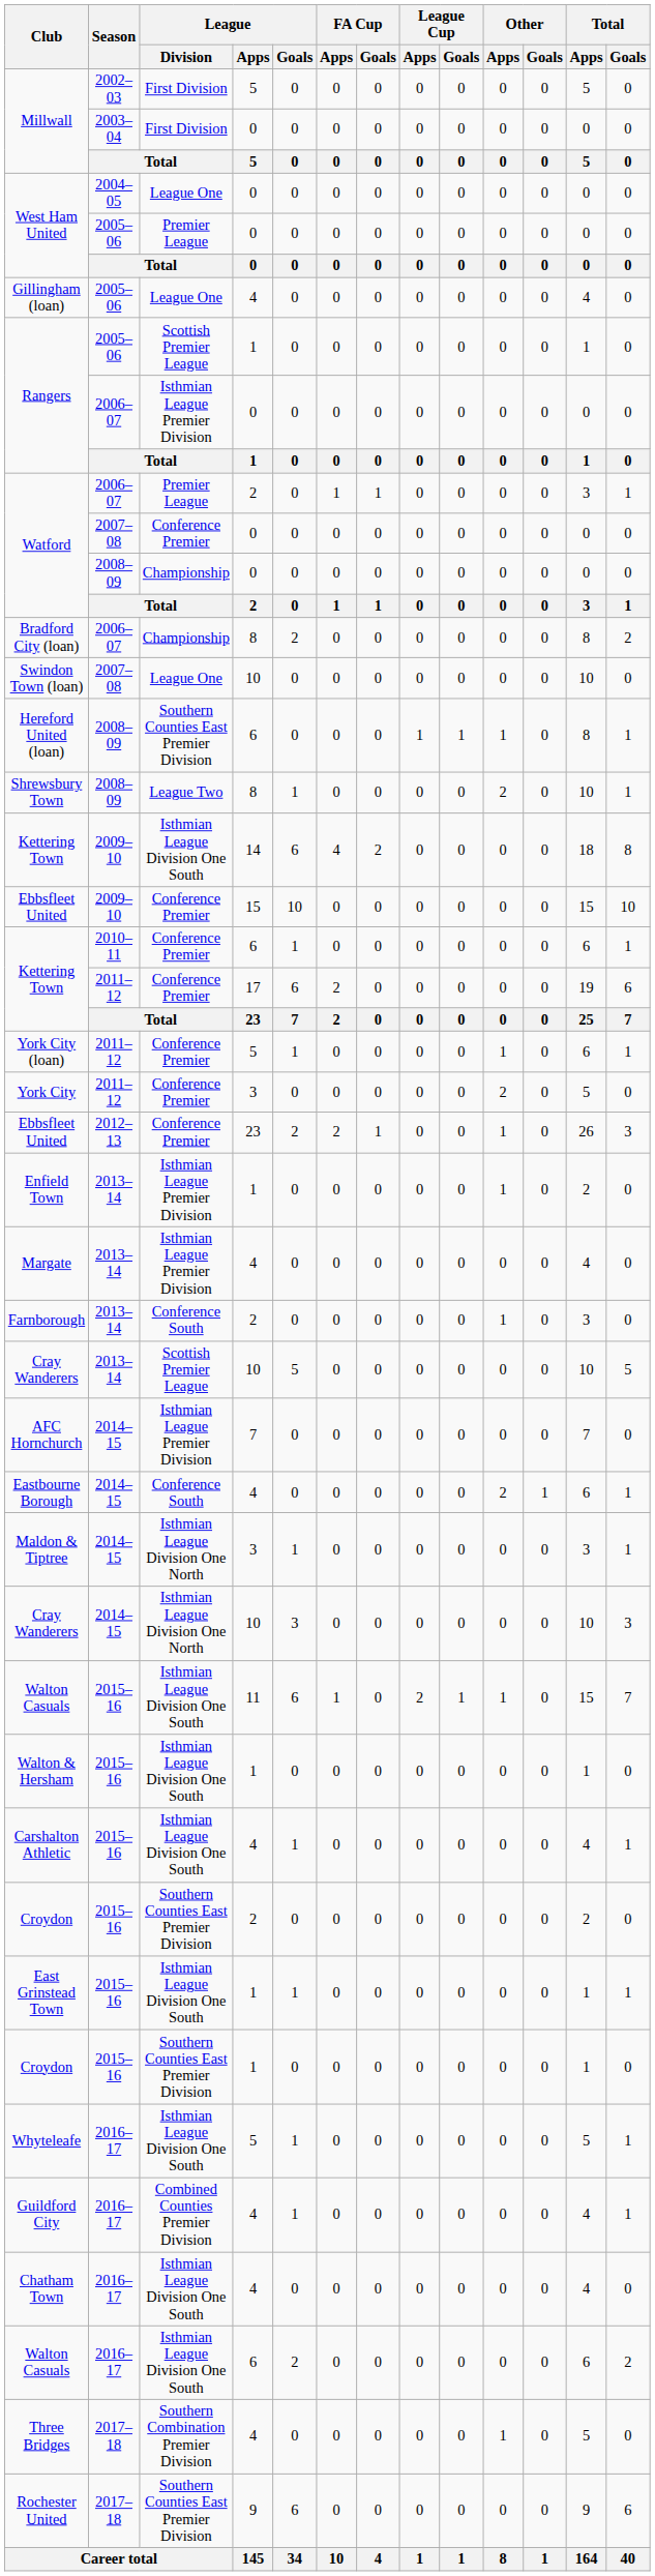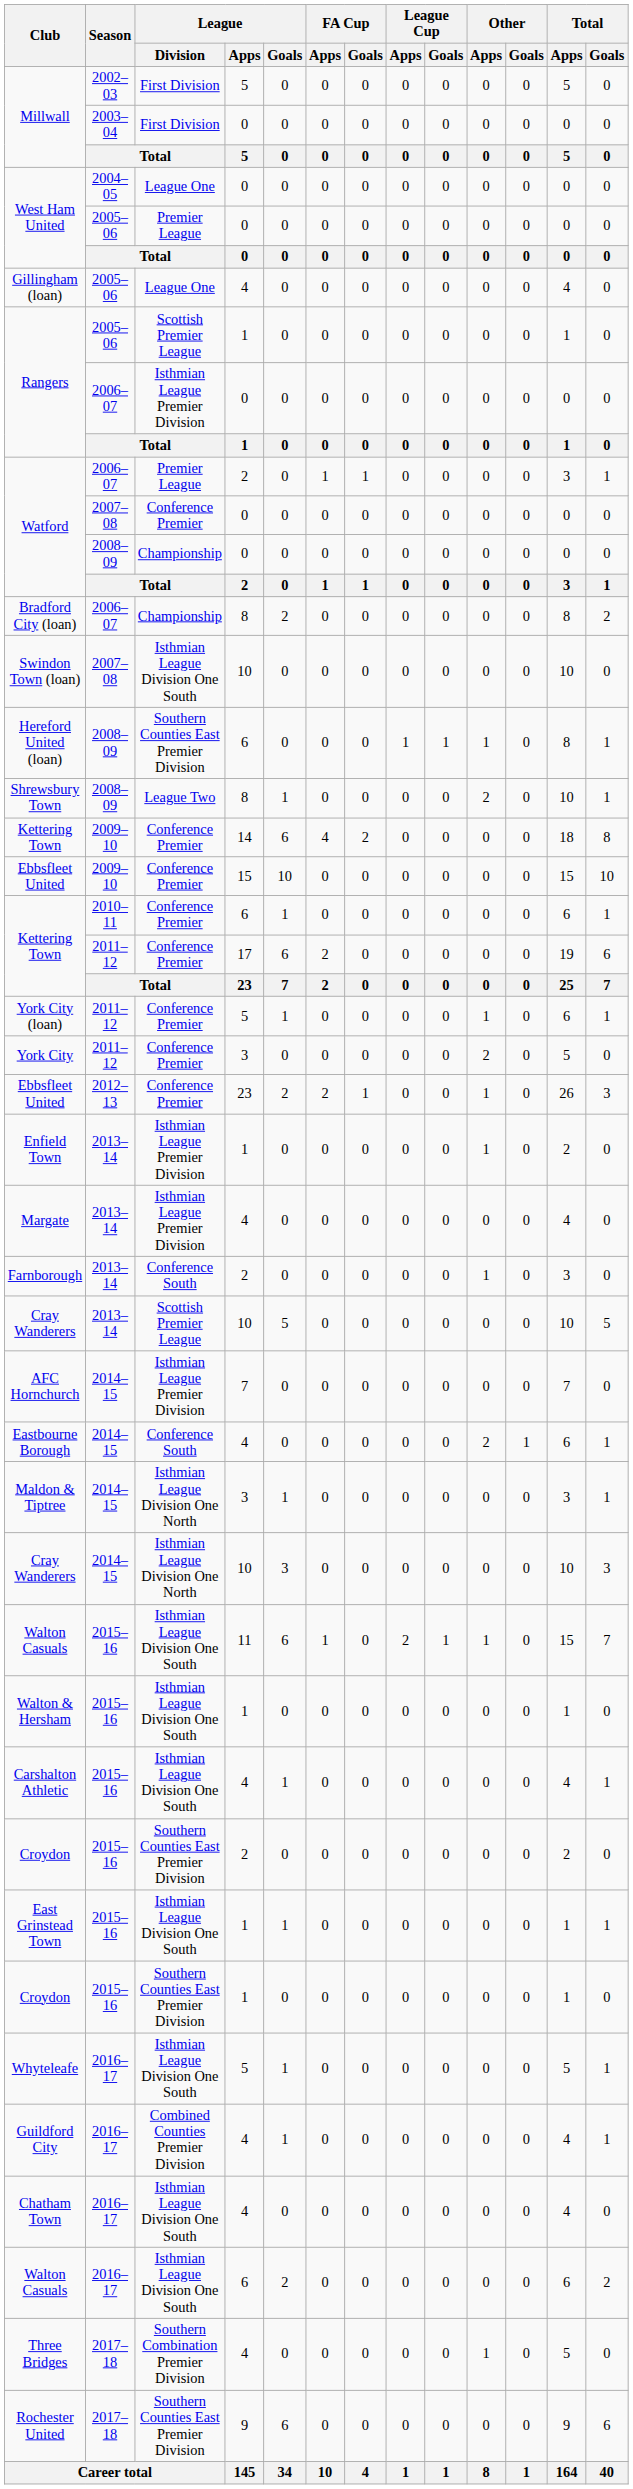 <table class="wikitable" style="text-align: center;">
 <tr>
 <th rowspan="2">Club</th>
 <th rowspan="2">Season</th>
 <th colspan="3">League</th>
 <th colspan="2">FA Cup</th>
 <th colspan="2">League Cup</th>
 <th colspan="2">Other</th>
 <th colspan="2">Total</th>
 </tr>
 <tr>
 <th>Division</th>
 <th>Apps</th>
 <th>Goals</th>
 <th>Apps</th>
 <th>Goals</th>
 <th>Apps</th>
 <th>Goals</th>
 <th>Apps</th>
 <th>Goals</th>
 <th>Apps</th>
 <th>Goals</th>
 </tr>
 <tr>
 <td rowspan="3"><a href='#'>Millwall</a></td>
 <td><a href='#'>2002–03</a></td>
 <td><a href='#'>First Division</a></td>
 <td>5</td>
 <td>0</td>
 <td>0</td>
 <td>0</td>
 <td>0</td>
 <td>0</td>
 <td>0</td>
 <td>0</td>
 <td>5</td>
 <td>0</td>
 </tr>
 <tr>
 <td><a href='#'>2003–04</a></td>
 <td><a href='#'>First Division</a></td>
 <td>0</td>
 <td>0</td>
 <td>0</td>
 <td>0</td>
 <td>0</td>
 <td>0</td>
 <td>0</td>
 <td>0</td>
 <td>0</td>
 <td>0</td>
 </tr>
 <tr>
 <th colspan="2">Total</th>
 <th>5</th>
 <th>0</th>
 <th>0</th>
 <th>0</th>
 <th>0</th>
 <th>0</th>
 <th>0</th>
 <th>0</th>
 <th>5</th>
 <th>0</th>
 </tr>
 <tr>
 <td rowspan="3"><a href='#'>West Ham United</a></td>
 <td><a href='#'>2004–05</a></td>
 <td><a href='#'>League One</a></td>
 <td>0</td>
 <td>0</td>
 <td>0</td>
 <td>0</td>
 <td>0</td>
 <td>0</td>
 <td>0</td>
 <td>0</td>
 <td>0</td>
 <td>0</td>
 </tr>
 <tr>
 <td><a href='#'>2005–06</a></td>
 <td><a href='#'>Premier League</a></td>
 <td>0</td>
 <td>0</td>
 <td>0</td>
 <td>0</td>
 <td>0</td>
 <td>0</td>
 <td>0</td>
 <td>0</td>
 <td>0</td>
 <td>0</td>
 </tr>
 <tr>
 <th colspan="2">Total</th>
 <th>0</th>
 <th>0</th>
 <th>0</th>
 <th>0</th>
 <th>0</th>
 <th>0</th>
 <th>0</th>
 <th>0</th>
 <th>0</th>
 <th>0</th>
 </tr>
 <tr>
 <td><a href='#'>Gillingham</a> (loan)</td>
 <td><a href='#'>2005–06</a></td>
 <td><a href='#'>League One</a></td>
 <td>4</td>
 <td>0</td>
 <td>0</td>
 <td>0</td>
 <td>0</td>
 <td>0</td>
 <td>0</td>
 <td>0</td>
 <td>4</td>
 <td>0</td>
 </tr>
 <tr>
 <td rowspan="3"><a href='#'>Rangers</a></td>
 <td><a href='#'>2005–06</a></td>
 <td><a href='#'>Scottish Premier League</a></td>
 <td>1</td>
 <td>0</td>
 <td>0</td>
 <td>0</td>
 <td>0</td>
 <td>0</td>
 <td>0</td>
 <td>0</td>
 <td>1</td>
 <td>0</td>
 </tr>
 <tr>
 <td><a href='#'>2006–07</a></td>
 <td><a href='#'>Isthmian League</a> Premier Division</td>
 <td>0</td>
 <td>0</td>
 <td>0</td>
 <td>0</td>
 <td>0</td>
 <td>0</td>
 <td>0</td>
 <td>0</td>
 <td>0</td>
 <td>0</td>
 </tr>
 <tr>
 <th colspan="2">Total</th>
 <th>1</th>
 <th>0</th>
 <th>0</th>
 <th>0</th>
 <th>0</th>
 <th>0</th>
 <th>0</th>
 <th>0</th>
 <th>1</th>
 <th>0</th>
 </tr>
 <tr>
 <td rowspan="4"><a href='#'>Watford</a></td>
 <td><a href='#'>2006–07</a></td>
 <td><a href='#'>Premier League</a></td>
 <td>2</td>
 <td>0</td>
 <td>1</td>
 <td>1</td>
 <td>0</td>
 <td>0</td>
 <td>0</td>
 <td>0</td>
 <td>3</td>
 <td>1</td>
 </tr>
 <tr>
 <td><a href='#'>2007–08</a></td>
 <td><a href='#'>Conference Premier</a></td>
 <td>0</td>
 <td>0</td>
 <td>0</td>
 <td>0</td>
 <td>0</td>
 <td>0</td>
 <td>0</td>
 <td>0</td>
 <td>0</td>
 <td>0</td>
 </tr>
 <tr>
 <td><a href='#'>2008–09</a></td>
 <td><a href='#'>Championship</a></td>
 <td>0</td>
 <td>0</td>
 <td>0</td>
 <td>0</td>
 <td>0</td>
 <td>0</td>
 <td>0</td>
 <td>0</td>
 <td>0</td>
 <td>0</td>
 </tr>
 <tr>
 <th colspan="2">Total</th>
 <th>2</th>
 <th>0</th>
 <th>1</th>
 <th>1</th>
 <th>0</th>
 <th>0</th>
 <th>0</th>
 <th>0</th>
 <th>3</th>
 <th>1</th>
 </tr>
 <tr>
 <td><a href='#'>Bradford City</a> (loan)</td>
 <td><a href='#'>2006–07</a></td>
 <td><a href='#'>Championship</a></td>
 <td>8</td>
 <td>2</td>
 <td>0</td>
 <td>0</td>
 <td>0</td>
 <td>0</td>
 <td>0</td>
 <td>0</td>
 <td>8</td>
 <td>2</td>
 </tr>
 <tr>
 <td><a href='#'>Swindon Town</a> (loan)</td>
 <td><a href='#'>2007–08</a></td>
-<td><a href='#'>League One</a></td>
+<td><a href='#'>Isthmian League</a> Division One South</td>
 <td>10</td>
 <td>0</td>
 <td>0</td>
 <td>0</td>
 <td>0</td>
 <td>0</td>
 <td>0</td>
 <td>0</td>
 <td>10</td>
 <td>0</td>
 </tr>
 <tr>
 <td><a href='#'>Hereford United</a> (loan)</td>
 <td><a href='#'>2008–09</a></td>
 <td><a href='#'>Southern Counties East</a> Premier Division</td>
 <td>6</td>
 <td>0</td>
 <td>0</td>
 <td>0</td>
 <td>1</td>
 <td>1</td>
 <td>1</td>
 <td>0</td>
 <td>8</td>
 <td>1</td>
 </tr>
 <tr>
 <td><a href='#'>Shrewsbury Town</a></td>
 <td><a href='#'>2008–09</a></td>
 <td><a href='#'>League Two</a></td>
 <td>8</td>
 <td>1</td>
 <td>0</td>
 <td>0</td>
 <td>0</td>
 <td>0</td>
 <td>2</td>
 <td>0</td>
 <td>10</td>
 <td>1</td>
 </tr>
 <tr>
 <td><a href='#'>Kettering Town</a></td>
 <td><a href='#'>2009–10</a></td>
-<td><a href='#'>Isthmian League</a> Division One South</td>
+<td><a href='#'>Conference Premier</a></td>
 <td>14</td>
 <td>6</td>
 <td>4</td>
 <td>2</td>
 <td>0</td>
 <td>0</td>
 <td>0</td>
 <td>0</td>
 <td>18</td>
 <td>8</td>
 </tr>
 <tr>
 <td><a href='#'>Ebbsfleet United</a></td>
 <td><a href='#'>2009–10</a></td>
 <td><a href='#'>Conference Premier</a></td>
 <td>15</td>
 <td>10</td>
 <td>0</td>
 <td>0</td>
 <td>0</td>
 <td>0</td>
 <td>0</td>
 <td>0</td>
 <td>15</td>
 <td>10</td>
 </tr>
 <tr>
 <td rowspan="3"><a href='#'>Kettering Town</a></td>
 <td><a href='#'>2010–11</a></td>
 <td><a href='#'>Conference Premier</a></td>
 <td>6</td>
 <td>1</td>
 <td>0</td>
 <td>0</td>
 <td>0</td>
 <td>0</td>
 <td>0</td>
 <td>0</td>
 <td>6</td>
 <td>1</td>
 </tr>
 <tr>
 <td><a href='#'>2011–12</a></td>
 <td><a href='#'>Conference Premier</a></td>
 <td>17</td>
 <td>6</td>
 <td>2</td>
 <td>0</td>
 <td>0</td>
 <td>0</td>
 <td>0</td>
 <td>0</td>
 <td>19</td>
 <td>6</td>
 </tr>
 <tr>
 <th colspan="2">Total</th>
 <th>23</th>
 <th>7</th>
 <th>2</th>
 <th>0</th>
 <th>0</th>
 <th>0</th>
 <th>0</th>
 <th>0</th>
 <th>25</th>
 <th>7</th>
 </tr>
 <tr>
 <td><a href='#'>York City</a> (loan)</td>
 <td><a href='#'>2011–12</a></td>
 <td><a href='#'>Conference Premier</a></td>
 <td>5</td>
 <td>1</td>
 <td>0</td>
 <td>0</td>
 <td>0</td>
 <td>0</td>
 <td>1</td>
 <td>0</td>
 <td>6</td>
 <td>1</td>
 </tr>
 <tr>
 <td><a href='#'>York City</a></td>
 <td><a href='#'>2011–12</a></td>
 <td><a href='#'>Conference Premier</a></td>
 <td>3</td>
 <td>0</td>
 <td>0</td>
 <td>0</td>
 <td>0</td>
 <td>0</td>
 <td>2</td>
 <td>0</td>
 <td>5</td>
 <td>0</td>
 </tr>
 <tr>
 <td><a href='#'>Ebbsfleet United</a></td>
 <td><a href='#'>2012–13</a></td>
 <td><a href='#'>Conference Premier</a></td>
 <td>23</td>
 <td>2</td>
 <td>2</td>
 <td>1</td>
 <td>0</td>
 <td>0</td>
 <td>1</td>
 <td>0</td>
 <td>26</td>
 <td>3</td>
 </tr>
 <tr>
 <td><a href='#'>Enfield Town</a></td>
 <td><a href='#'>2013–14</a></td>
 <td><a href='#'>Isthmian League</a> Premier Division</td>
 <td>1</td>
 <td>0</td>
 <td>0</td>
 <td>0</td>
 <td>0</td>
 <td>0</td>
 <td>1</td>
 <td>0</td>
 <td>2</td>
 <td>0</td>
 </tr>
 <tr>
 <td><a href='#'>Margate</a></td>
 <td><a href='#'>2013–14</a></td>
 <td><a href='#'>Isthmian League</a> Premier Division</td>
 <td>4</td>
 <td>0</td>
 <td>0</td>
 <td>0</td>
 <td>0</td>
 <td>0</td>
 <td>0</td>
 <td>0</td>
 <td>4</td>
 <td>0</td>
 </tr>
 <tr>
 <td><a href='#'>Farnborough</a></td>
 <td><a href='#'>2013–14</a></td>
 <td><a href='#'>Conference South</a></td>
 <td>2</td>
 <td>0</td>
 <td>0</td>
 <td>0</td>
 <td>0</td>
 <td>0</td>
 <td>1</td>
 <td>0</td>
 <td>3</td>
 <td>0</td>
 </tr>
 <tr>
 <td><a href='#'>Cray Wanderers</a></td>
 <td><a href='#'>2013–14</a></td>
 <td><a href='#'>Scottish Premier League</a></td>
 <td>10</td>
 <td>5</td>
 <td>0</td>
 <td>0</td>
 <td>0</td>
 <td>0</td>
 <td>0</td>
 <td>0</td>
 <td>10</td>
 <td>5</td>
 </tr>
 <tr>
 <td><a href='#'>AFC Hornchurch</a></td>
 <td><a href='#'>2014–15</a></td>
 <td><a href='#'>Isthmian League</a> Premier Division</td>
 <td>7</td>
 <td>0</td>
 <td>0</td>
 <td>0</td>
 <td>0</td>
 <td>0</td>
 <td>0</td>
 <td>0</td>
 <td>7</td>
 <td>0</td>
 </tr>
 <tr>
 <td><a href='#'>Eastbourne Borough</a></td>
 <td><a href='#'>2014–15</a></td>
 <td><a href='#'>Conference South</a></td>
 <td>4</td>
 <td>0</td>
 <td>0</td>
 <td>0</td>
 <td>0</td>
 <td>0</td>
 <td>2</td>
 <td>1</td>
 <td>6</td>
 <td>1</td>
 </tr>
 <tr>
 <td><a href='#'>Maldon & Tiptree</a></td>
 <td><a href='#'>2014–15</a></td>
 <td><a href='#'>Isthmian League</a> Division One North</td>
 <td>3</td>
 <td>1</td>
 <td>0</td>
 <td>0</td>
 <td>0</td>
 <td>0</td>
 <td>0</td>
 <td>0</td>
 <td>3</td>
 <td>1</td>
 </tr>
 <tr>
 <td><a href='#'>Cray Wanderers</a></td>
 <td><a href='#'>2014–15</a></td>
 <td><a href='#'>Isthmian League</a> Division One North</td>
 <td>10</td>
 <td>3</td>
 <td>0</td>
 <td>0</td>
 <td>0</td>
 <td>0</td>
 <td>0</td>
 <td>0</td>
 <td>10</td>
 <td>3</td>
 </tr>
 <tr>
 <td><a href='#'>Walton Casuals</a></td>
 <td><a href='#'>2015–16</a></td>
 <td><a href='#'>Isthmian League</a> Division One South</td>
 <td>11</td>
 <td>6</td>
 <td>1</td>
 <td>0</td>
 <td>2</td>
 <td>1</td>
 <td>1</td>
 <td>0</td>
 <td>15</td>
 <td>7</td>
 </tr>
 <tr>
 <td><a href='#'>Walton & Hersham</a></td>
 <td><a href='#'>2015–16</a></td>
 <td><a href='#'>Isthmian League</a> Division One South</td>
 <td>1</td>
 <td>0</td>
 <td>0</td>
 <td>0</td>
 <td>0</td>
 <td>0</td>
 <td>0</td>
 <td>0</td>
 <td>1</td>
 <td>0</td>
 </tr>
 <tr>
 <td><a href='#'>Carshalton Athletic</a></td>
 <td><a href='#'>2015–16</a></td>
 <td><a href='#'>Isthmian League</a> Division One South</td>
 <td>4</td>
 <td>1</td>
 <td>0</td>
 <td>0</td>
 <td>0</td>
 <td>0</td>
 <td>0</td>
 <td>0</td>
 <td>4</td>
 <td>1</td>
 </tr>
 <tr>
 <td><a href='#'>Croydon</a></td>
 <td><a href='#'>2015–16</a></td>
 <td><a href='#'>Southern Counties East</a> Premier Division</td>
 <td>2</td>
 <td>0</td>
 <td>0</td>
 <td>0</td>
 <td>0</td>
 <td>0</td>
 <td>0</td>
 <td>0</td>
 <td>2</td>
 <td>0</td>
 </tr>
 <tr>
 <td><a href='#'>East Grinstead Town</a></td>
 <td><a href='#'>2015–16</a></td>
 <td><a href='#'>Isthmian League</a> Division One South</td>
 <td>1</td>
 <td>1</td>
 <td>0</td>
 <td>0</td>
 <td>0</td>
 <td>0</td>
 <td>0</td>
 <td>0</td>
 <td>1</td>
 <td>1</td>
 </tr>
 <tr>
 <td><a href='#'>Croydon</a></td>
 <td><a href='#'>2015–16</a></td>
 <td><a href='#'>Southern Counties East</a> Premier Division</td>
 <td>1</td>
 <td>0</td>
 <td>0</td>
 <td>0</td>
 <td>0</td>
 <td>0</td>
 <td>0</td>
 <td>0</td>
 <td>1</td>
 <td>0</td>
 </tr>
 <tr>
 <td><a href='#'>Whyteleafe</a></td>
 <td><a href='#'>2016–17</a></td>
 <td><a href='#'>Isthmian League</a> Division One South</td>
 <td>5</td>
 <td>1</td>
 <td>0</td>
 <td>0</td>
 <td>0</td>
 <td>0</td>
 <td>0</td>
 <td>0</td>
 <td>5</td>
 <td>1</td>
 </tr>
 <tr>
 <td><a href='#'>Guildford City</a></td>
 <td><a href='#'>2016–17</a></td>
 <td><a href='#'>Combined Counties</a> Premier Division</td>
 <td>4</td>
 <td>1</td>
 <td>0</td>
 <td>0</td>
 <td>0</td>
 <td>0</td>
 <td>0</td>
 <td>0</td>
 <td>4</td>
 <td>1</td>
 </tr>
 <tr>
 <td><a href='#'>Chatham Town</a></td>
 <td><a href='#'>2016–17</a></td>
 <td><a href='#'>Isthmian League</a> Division One South</td>
 <td>4</td>
 <td>0</td>
 <td>0</td>
 <td>0</td>
 <td>0</td>
 <td>0</td>
 <td>0</td>
 <td>0</td>
 <td>4</td>
 <td>0</td>
 </tr>
 <tr>
 <td><a href='#'>Walton Casuals</a></td>
 <td><a href='#'>2016–17</a></td>
 <td><a href='#'>Isthmian League</a> Division One South</td>
 <td>6</td>
 <td>2</td>
 <td>0</td>
 <td>0</td>
 <td>0</td>
 <td>0</td>
 <td>0</td>
 <td>0</td>
 <td>6</td>
 <td>2</td>
 </tr>
 <tr>
 <td><a href='#'>Three Bridges</a></td>
 <td><a href='#'>2017–18</a></td>
 <td><a href='#'>Southern Combination</a> Premier Division</td>
 <td>4</td>
 <td>0</td>
 <td>0</td>
 <td>0</td>
 <td>0</td>
 <td>0</td>
 <td>1</td>
 <td>0</td>
 <td>5</td>
 <td>0</td>
 </tr>
 <tr>
 <td><a href='#'>Rochester United</a></td>
 <td><a href='#'>2017–18</a></td>
 <td><a href='#'>Southern Counties East</a> Premier Division</td>
 <td>9</td>
 <td>6</td>
 <td>0</td>
 <td>0</td>
 <td>0</td>
 <td>0</td>
 <td>0</td>
 <td>0</td>
 <td>9</td>
 <td>6</td>
 </tr>
 <tr>
 <th colspan="3">Career total</th>
 <th>145</th>
 <th>34</th>
 <th>10</th>
 <th>4</th>
 <th>1</th>
 <th>1</th>
 <th>8</th>
 <th>1</th>
 <th>164</th>
 <th>40</th>
 </tr>
 </table>
